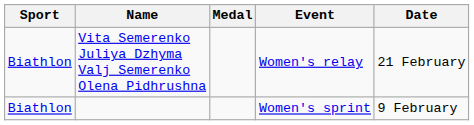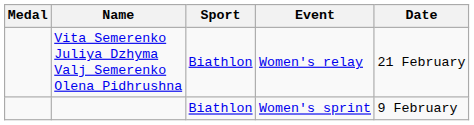 <table class="wikitable sortable" style="font-size:90%">
 <tr>
+<th>Medal</th>
+<th>Name</th>
 <th>Sport</th>
-<th>Name</th>
-<th>Medal</th>
 <th>Event</th>
 <th>Date</th>
 </tr>
 <tr>
+<td></td>
+<td><a href='#'>Vita Semerenko</a><br><a href='#'>Juliya Dzhyma</a><br><a href='#'>Valj Semerenko</a><br><a href='#'>Olena Pidhrushna</a></td>
 <td><a href='#'>Biathlon</a></td>
-<td><a href='#'>Vita Semerenko</a><br><a href='#'>Juliya Dzhyma</a><br><a href='#'>Valj Semerenko</a><br><a href='#'>Olena Pidhrushna</a></td>
-<td></td>
 <td><a href='#'>Women's relay</a></td>
 <td>21 February</td>
 </tr>
 <tr>
-<td><a href='#'>Biathlon</a></td>
 <td></td>
 <td></td>
+<td><a href='#'>Biathlon</a></td>
 <td><a href='#'>Women's sprint</a></td>
 <td>9 February</td>
 </tr>
 </table>
